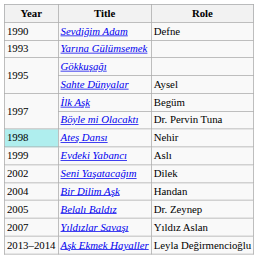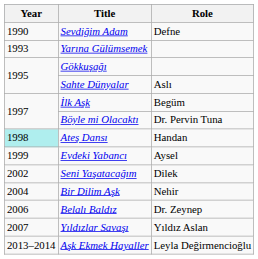 <table class="wikitable" style="font-size: 90%;">
 <tr style="background:#B0C4DE;">
 <th>Year</th>
 <th>Title</th>
 <th>Role</th>
 </tr>
 <tr>
 <td>1990</td>
 <td><em><a href='#'>Sevdiğim Adam</a></em></td>
 <td>Defne</td>
 </tr>
 <tr>
 <td>1993</td>
 <td><em><a href='#'>Yarına Gülümsemek</a></em></td>
 <td></td>
 </tr>
 <tr>
 <td rowspan="2">1995</td>
 <td><em><a href='#'>Gökkuşağı</a></em></td>
 <td></td>
 </tr>
 <tr>
 <td><em><a href='#'>Sahte Dünyalar</a></em></td>
-<td>Aysel</td>
+<td>Aslı</td>
 </tr>
 <tr>
 <td rowspan="2">1997</td>
 <td><em><a href='#'>İlk Aşk</a></em></td>
 <td>Begüm</td>
 </tr>
 <tr>
 <td><em><a href='#'>Böyle mi Olacaktı</a></em></td>
 <td>Dr. Pervin Tuna</td>
 </tr>
 <tr>
 <td style="background: paleturquoise;">1998</td>
 <td><em><a href='#'>Ateş Dansı</a></em></td>
-<td>Nehir</td>
+<td>Handan</td>
 </tr>
 <tr>
 <td>1999</td>
 <td><em><a href='#'>Evdeki Yabancı</a></em></td>
-<td>Aslı</td>
+<td>Aysel</td>
 </tr>
 <tr>
 <td>2002</td>
 <td><em><a href='#'>Seni Yaşatacağım</a></em></td>
 <td>Dilek</td>
 </tr>
 <tr>
 <td>2004</td>
 <td><em><a href='#'>Bir Dilim Aşk</a></em></td>
-<td>Handan</td>
+<td>Nehir</td>
 </tr>
 <tr>
-<td>2005</td>
+<td>2006</td>
 <td><em><a href='#'>Belalı Baldız</a></em></td>
 <td>Dr. Zeynep</td>
 </tr>
 <tr>
 <td>2007</td>
 <td><em><a href='#'>Yıldızlar Savaşı</a></em></td>
 <td>Yıldız Aslan</td>
 </tr>
 <tr>
 <td>2013–2014</td>
 <td><em><a href='#'>Aşk Ekmek Hayaller</a></em></td>
 <td>Leyla Değirmencioğlu</td>
 </tr>
 </table>
